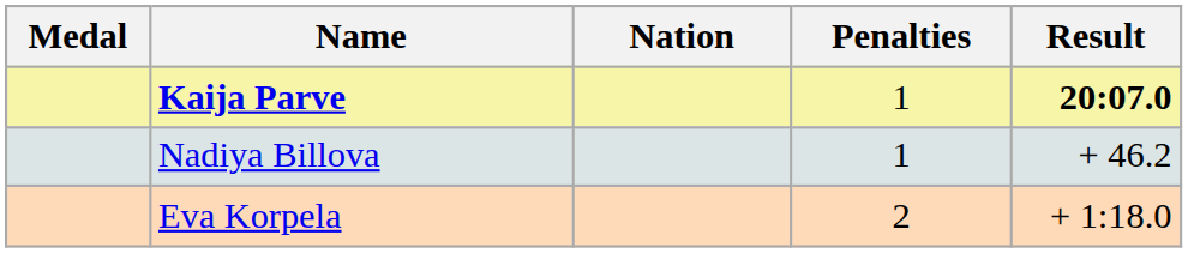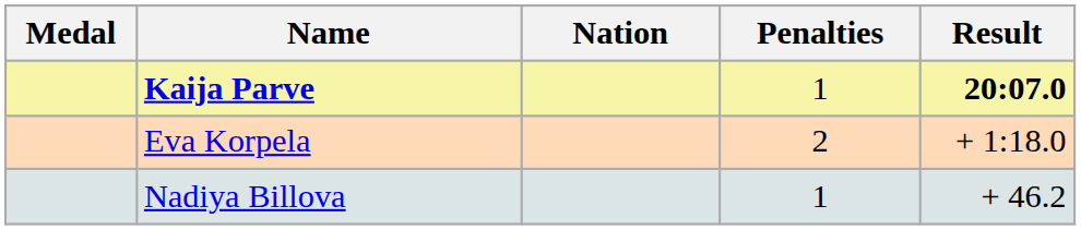 <table class=wikitable style="border:1px solid #AAAAAA;font-size:90%">
 <tr bgcolor="#E4E4E4">
 <th style="border-bottom:1px solid #AAAAAA" width=50>Medal</th>
 <th style="border-bottom:1px solid #AAAAAA" width=160>Name</th>
 <th style="border-bottom:1px solid #AAAAAA" width=80>Nation</th>
 <th style="border-bottom:1px solid #AAAAAA" width=80>Penalties</th>
 <th style="border-bottom:1px solid #AAAAAA" width=60>Result</th>
 </tr>
 <tr bgcolor="#F7F6A8">
 <td align="center"></td>
 <td><strong><a href='#'>Kaija Parve</a></strong></td>
 <td align="center"></td>
 <td align="center">1</td>
 <td align="right"><strong>20:07.0</strong></td>
 </tr>
+<tr bgcolor="#FFDAB9">
+<td align="center"></td>
+<td><a href='#'>Eva Korpela</a></td>
+<td align="center"></td>
+<td align="center">2</td>
+<td align="right">+ 1:18.0</td>
+</tr>
 <tr bgcolor="#DCE5E5">
 <td align="center"></td>
 <td><a href='#'>Nadiya Billova</a></td>
 <td align="center"></td>
 <td align="center">1</td>
 <td align="right">+ 46.2</td>
 </tr>
-<tr bgcolor="#FFDAB9">
-<td align="center"></td>
-<td><a href='#'>Eva Korpela</a></td>
-<td align="center"></td>
-<td align="center">2</td>
-<td align="right">+ 1:18.0</td>
-</tr>
 </table>
